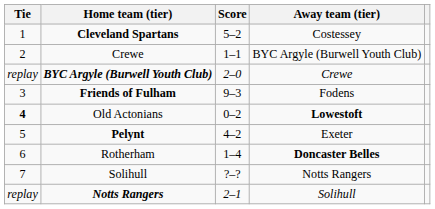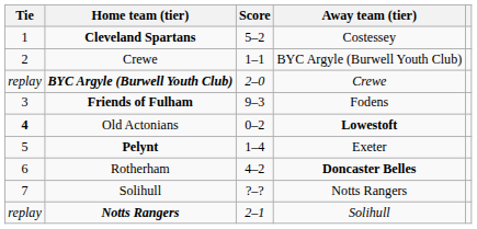 <table class="wikitable" style="text-align:center; font-size:85%">
 <tr>
 <th>Tie</th>
 <th>Home team (tier)</th>
 <th>Score</th>
 <th>Away team (tier)</th>
 <th></th>
 </tr>
 <tr>
 <td align="center">1</td>
 <td><strong>Cleveland Spartans</strong></td>
 <td align="center">5–2</td>
 <td>Costessey</td>
 <td></td>
 </tr>
 <tr>
 <td align="center">2</td>
 <td>Crewe</td>
 <td align="center">1–1 </td>
 <td>BYC Argyle (Burwell Youth Club)</td>
 <td></td>
 </tr>
 <tr>
 <td align="center"><em>replay</em></td>
 <td><strong><em>BYC Argyle (Burwell Youth Club)</em></strong></td>
 <td align="center"><em>2–0</em></td>
 <td><em>Crewe</em></td>
 <td></td>
 </tr>
 <tr>
 <td align="center">3</td>
 <td><strong>Friends of Fulham</strong></td>
 <td align="center">9–3</td>
 <td>Fodens</td>
 <td></td>
 </tr>
 <tr>
 <td align="center"><strong>4</strong></td>
 <td>Old Actonians</td>
 <td align="center">0–2</td>
 <td><strong>Lowestoft</strong></td>
 <td></td>
 </tr>
 <tr>
 <td align="center">5</td>
 <td><strong>Pelynt</strong></td>
-<td align="center">4–2</td>
+<td align="center">1–4</td>
 <td>Exeter</td>
 <td></td>
 </tr>
 <tr>
 <td align="center">6</td>
 <td>Rotherham</td>
-<td align="center">1–4</td>
+<td align="center">4–2</td>
 <td><strong>Doncaster Belles</strong></td>
 <td></td>
 </tr>
 <tr>
 <td align="center">7</td>
 <td>Solihull</td>
 <td align="center">?–? </td>
 <td>Notts Rangers</td>
 <td></td>
 </tr>
 <tr>
 <td align="center"><em>replay</em></td>
 <td><strong><em>Notts Rangers</em></strong></td>
 <td align="center"><em>2–1</em></td>
 <td><em>Solihull</em></td>
 <td></td>
 </tr>
 </table>
